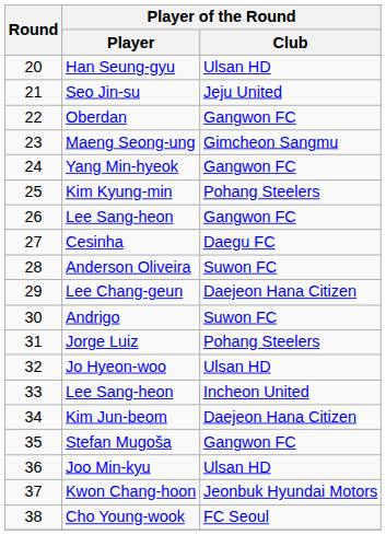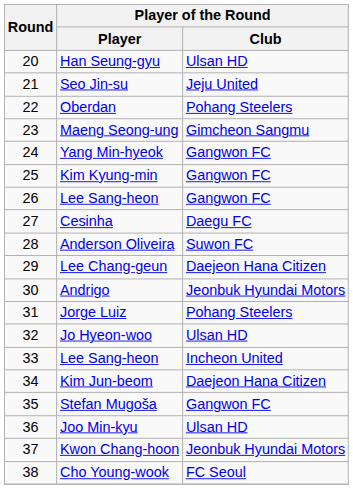 <table class="wikitable">
 <tr>
 <th rowspan=2>Round</th>
 <th colspan=2>Player of the Round</th>
 </tr>
 <tr>
 <th>Player</th>
 <th>Club</th>
 </tr>
 <tr>
 <td align=center>20</td>
 <td> <a href='#'>Han Seung-gyu</a></td>
 <td><a href='#'>Ulsan HD</a></td>
 </tr>
 <tr>
 <td align=center>21</td>
 <td> <a href='#'>Seo Jin-su</a></td>
 <td><a href='#'>Jeju United</a></td>
 </tr>
 <tr>
 <td align=center>22</td>
 <td> <a href='#'>Oberdan</a></td>
-<td><a href='#'>Gangwon FC</a></td>
+<td><a href='#'>Pohang Steelers</a></td>
 </tr>
 <tr>
 <td align=center>23</td>
 <td> <a href='#'>Maeng Seong-ung</a></td>
 <td><a href='#'>Gimcheon Sangmu</a></td>
 </tr>
 <tr>
 <td align=center>24</td>
 <td> <a href='#'>Yang Min-hyeok</a></td>
 <td><a href='#'>Gangwon FC</a></td>
 </tr>
 <tr>
 <td align=center>25</td>
 <td> <a href='#'>Kim Kyung-min</a></td>
-<td><a href='#'>Pohang Steelers</a></td>
+<td><a href='#'>Gangwon FC</a></td>
 </tr>
 <tr>
 <td align=center>26</td>
 <td> <a href='#'>Lee Sang-heon</a></td>
 <td><a href='#'>Gangwon FC</a></td>
 </tr>
 <tr>
 <td align=center>27</td>
 <td> <a href='#'>Cesinha</a></td>
 <td><a href='#'>Daegu FC</a></td>
 </tr>
 <tr>
 <td align=center>28</td>
 <td> <a href='#'>Anderson Oliveira</a></td>
 <td><a href='#'>Suwon FC</a></td>
 </tr>
 <tr>
 <td align=center>29</td>
 <td> <a href='#'>Lee Chang-geun</a></td>
 <td><a href='#'>Daejeon Hana Citizen</a></td>
 </tr>
 <tr>
 <td align=center>30</td>
 <td> <a href='#'>Andrigo</a></td>
-<td><a href='#'>Suwon FC</a></td>
+<td><a href='#'>Jeonbuk Hyundai Motors</a></td>
 </tr>
 <tr>
 <td align=center>31</td>
 <td> <a href='#'>Jorge Luiz</a></td>
 <td><a href='#'>Pohang Steelers</a></td>
 </tr>
 <tr>
 <td align=center>32</td>
 <td> <a href='#'>Jo Hyeon-woo</a></td>
 <td><a href='#'>Ulsan HD</a></td>
 </tr>
 <tr>
 <td align=center>33</td>
 <td> <a href='#'>Lee Sang-heon</a></td>
 <td><a href='#'>Incheon United</a></td>
 </tr>
 <tr>
 <td align=center>34</td>
 <td> <a href='#'>Kim Jun-beom</a></td>
 <td><a href='#'>Daejeon Hana Citizen</a></td>
 </tr>
 <tr>
 <td align=center>35</td>
 <td> <a href='#'>Stefan Mugoša</a></td>
 <td><a href='#'>Gangwon FC</a></td>
 </tr>
 <tr>
 <td align=center>36</td>
 <td> <a href='#'>Joo Min-kyu</a></td>
 <td><a href='#'>Ulsan HD</a></td>
 </tr>
 <tr>
 <td align=center>37</td>
 <td> <a href='#'>Kwon Chang-hoon</a></td>
 <td><a href='#'>Jeonbuk Hyundai Motors</a></td>
 </tr>
 <tr>
 <td align=center>38</td>
 <td> <a href='#'>Cho Young-wook</a></td>
 <td><a href='#'>FC Seoul</a></td>
 </tr>
 <tr>
 </tr>
 </table>
